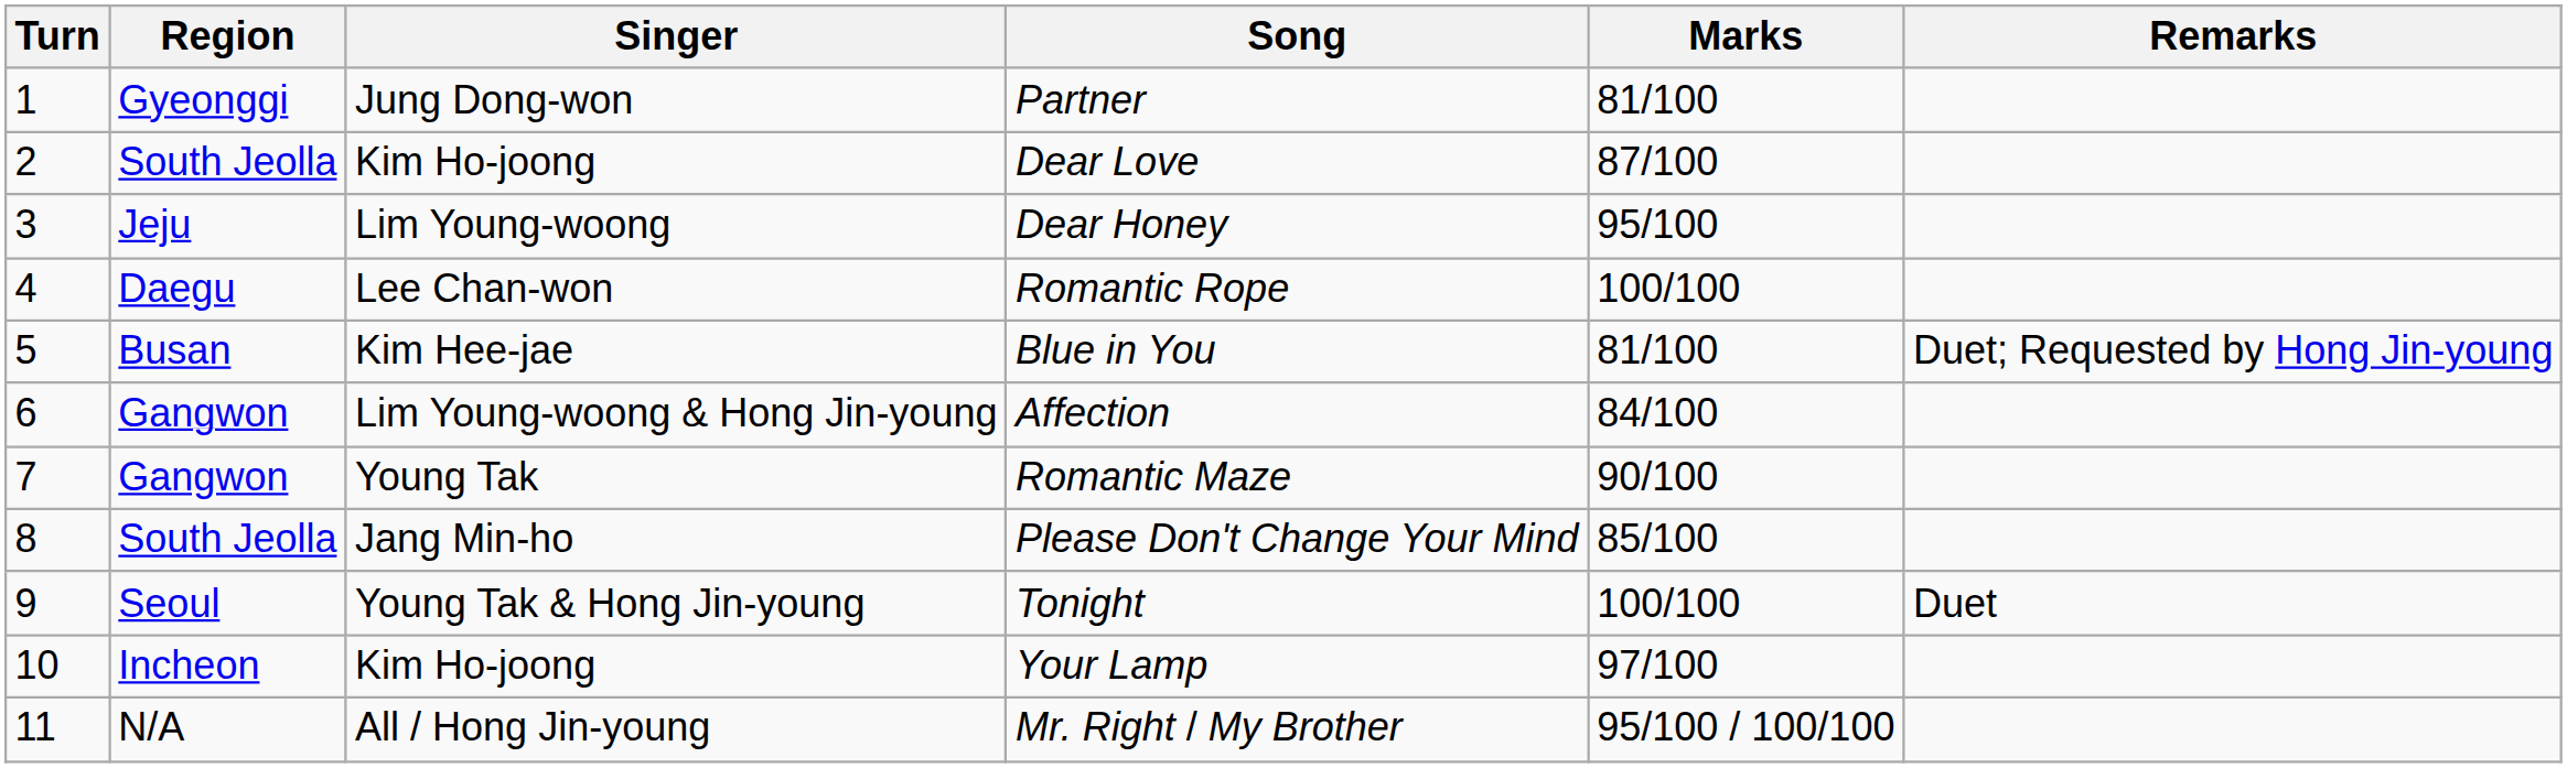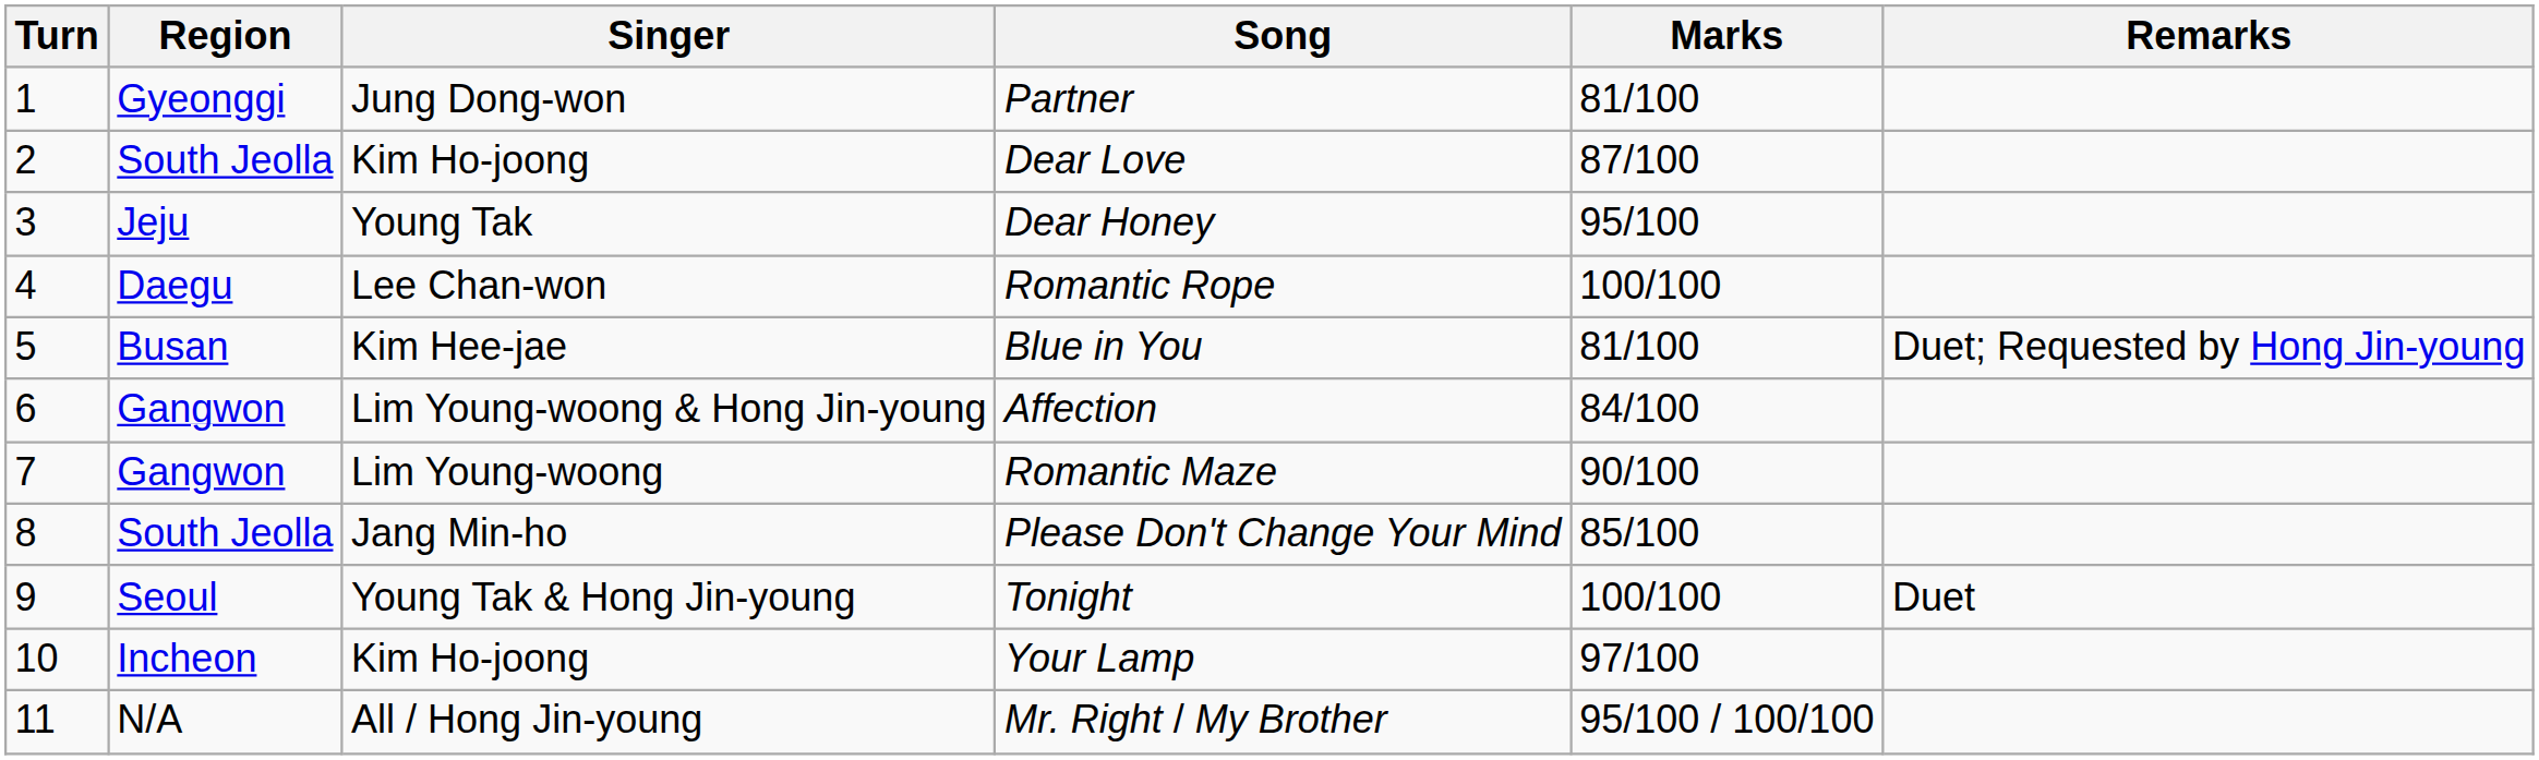 <table class="wikitable collapsible collapsed">
 <tr>
 <th>Turn</th>
 <th>Region</th>
 <th>Singer</th>
 <th>Song</th>
 <th>Marks</th>
 <th>Remarks</th>
 </tr>
 <tr>
 <td>1</td>
 <td><a href='#'>Gyeonggi</a></td>
 <td>Jung Dong-won</td>
 <td><em>Partner</em></td>
 <td>81/100</td>
 <td></td>
 </tr>
 <tr>
 <td>2</td>
 <td><a href='#'>South Jeolla</a></td>
 <td>Kim Ho-joong</td>
 <td><em>Dear Love</em></td>
 <td>87/100</td>
 <td></td>
 </tr>
 <tr>
 <td>3</td>
 <td><a href='#'>Jeju</a></td>
-<td>Lim Young-woong</td>
+<td>Young Tak</td>
 <td><em>Dear Honey</em></td>
 <td>95/100</td>
 <td></td>
 </tr>
 <tr>
 <td>4</td>
 <td><a href='#'>Daegu</a></td>
 <td>Lee Chan-won</td>
 <td><em>Romantic Rope</em></td>
 <td>100/100</td>
 <td></td>
 </tr>
 <tr>
 <td>5</td>
 <td><a href='#'>Busan</a></td>
 <td>Kim Hee-jae</td>
 <td><em>Blue in You</em></td>
 <td>81/100</td>
 <td>Duet; Requested by <a href='#'>Hong Jin-young</a></td>
 </tr>
 <tr>
 <td>6</td>
 <td><a href='#'>Gangwon</a></td>
 <td>Lim Young-woong & Hong Jin-young</td>
 <td><em>Affection</em></td>
 <td>84/100</td>
 <td></td>
 </tr>
 <tr>
 <td>7</td>
 <td><a href='#'>Gangwon</a></td>
-<td>Young Tak</td>
+<td>Lim Young-woong</td>
 <td><em>Romantic Maze</em></td>
 <td>90/100</td>
 <td></td>
 </tr>
 <tr>
 <td>8</td>
 <td><a href='#'>South Jeolla</a></td>
 <td>Jang Min-ho</td>
 <td><em>Please Don't Change Your Mind</em></td>
 <td>85/100</td>
 <td></td>
 </tr>
 <tr>
 <td>9</td>
 <td><a href='#'>Seoul</a></td>
 <td>Young Tak & Hong Jin-young</td>
 <td><em>Tonight</em></td>
 <td>100/100</td>
 <td>Duet</td>
 </tr>
 <tr>
 <td>10</td>
 <td><a href='#'>Incheon</a></td>
 <td>Kim Ho-joong</td>
 <td><em>Your Lamp</em></td>
 <td>97/100</td>
 <td></td>
 </tr>
 <tr>
 <td>11</td>
 <td>N/A</td>
 <td>All / Hong Jin-young</td>
 <td><em>Mr. Right</em> / <em>My Brother</em></td>
 <td>95/100 / 100/100</td>
 <td></td>
 </tr>
 </table>
